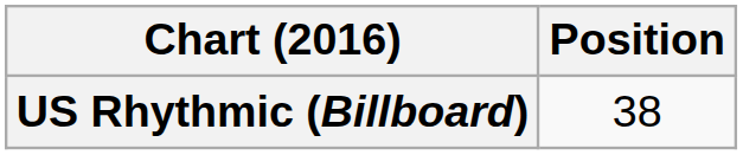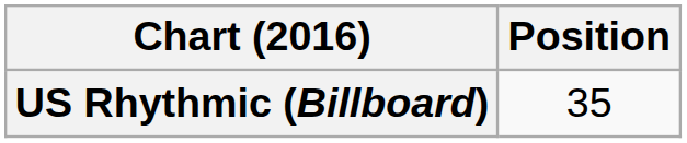 <table class="wikitable plainrowheaders" style="text-align:center;">
 <tr>
 <th scope="col">Chart (2016)</th>
 <th scope="col">Position</th>
 </tr>
 <tr>
 <th scope="row">US Rhythmic (<em>Billboard</em>)</th>
-<td>38</td>
+<td>35</td>
 </tr>
 </table>
